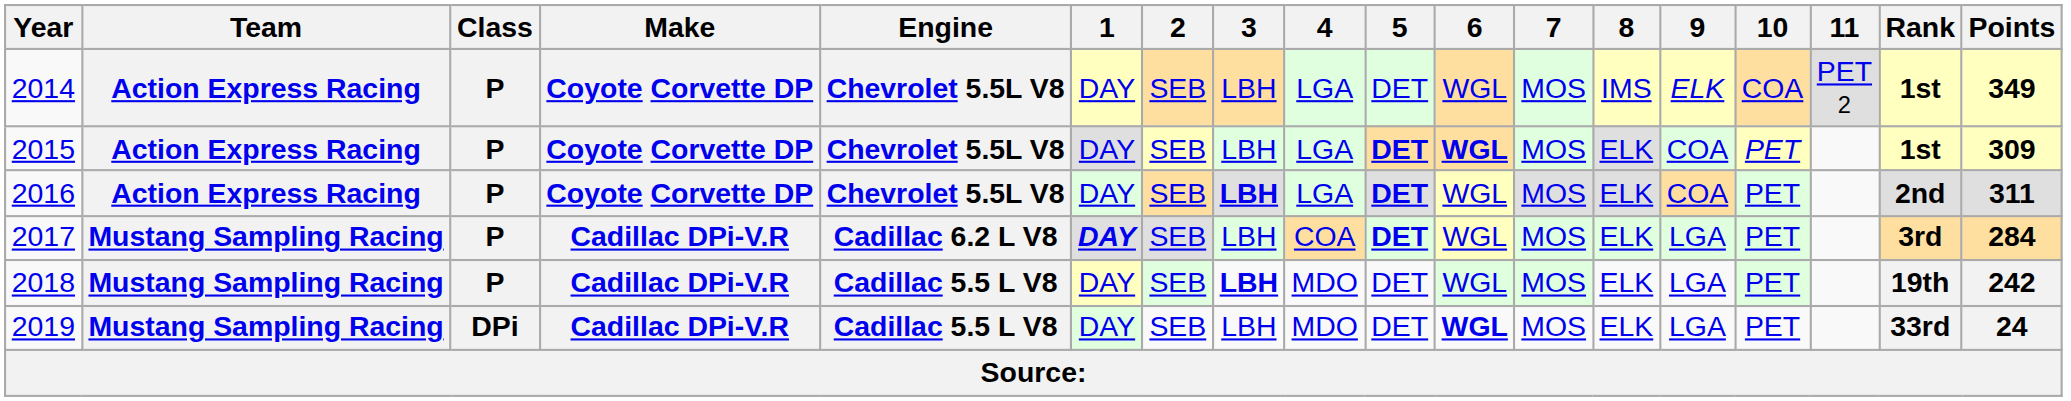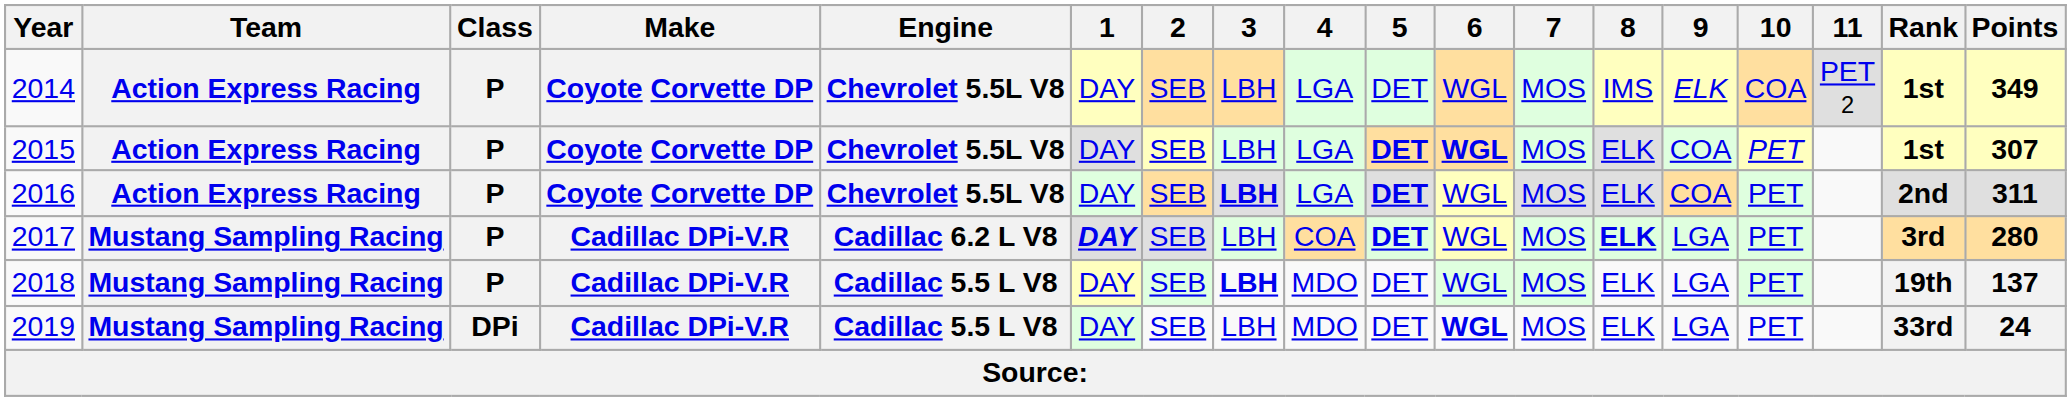 <table class="wikitable" style="text-align:center; font-size:85%">
 <tr>
 <th>Year</th>
 <th>Team</th>
 <th>Class</th>
 <th>Make</th>
 <th>Engine</th>
 <th>1</th>
 <th>2</th>
 <th>3</th>
 <th>4</th>
 <th>5</th>
 <th>6</th>
 <th>7</th>
 <th>8</th>
 <th>9</th>
 <th>10</th>
 <th>11</th>
 <th>Rank</th>
 <th>Points</th>
 </tr>
 <tr>
 <td><a href='#'>2014</a></td>
 <th nowrap><a href='#'>Action Express Racing</a></th>
 <th>P</th>
 <th nowrap><a href='#'>Coyote</a> <a href='#'>Corvette DP</a></th>
 <th nowrap><a href='#'>Chevrolet</a> 5.5L V8</th>
 <td style="background:#FFFFBF;"><a href='#'>DAY</a><br></td>
 <td style="background:#FFDF9F;"><a href='#'>SEB</a><br></td>
 <td style="background:#ffdf9f;"><a href='#'>LBH</a><br></td>
 <td style="background:#dfffdf;"><a href='#'>LGA</a><br></td>
 <td style="background:#DFFFDF;"><a href='#'>DET</a><br></td>
 <td style="background:#ffdf9f;"><a href='#'>WGL</a><br></td>
 <td style="background:#dfffdf;"><a href='#'>MOS</a><br></td>
 <td style="background:#ffffbf;"><a href='#'>IMS</a><br></td>
 <td style="background:#ffffbf;"><em><a href='#'>ELK</a></em><br></td>
 <td style="background:#ffdf9f;"><a href='#'>COA</a><br></td>
 <td style="background:#DFDFDF;"><a href='#'>PET</a><br><small>2 </small></td>
 <th style="background:#ffffbf;">1st</th>
 <th style="background:#ffffbf;">349</th>
 </tr>
 <tr>
 <td><a href='#'>2015</a></td>
 <th nowrap><a href='#'>Action Express Racing</a></th>
 <th>P</th>
 <th nowrap><a href='#'>Coyote</a> <a href='#'>Corvette DP</a></th>
 <th nowrap><a href='#'>Chevrolet</a> 5.5L V8</th>
 <td style="background:#DFDFDF;"><a href='#'>DAY</a><br></td>
 <td style="background:#FFFFBF;"><a href='#'>SEB</a><br></td>
 <td style="background:#dfffdf;"><a href='#'>LBH</a><br></td>
 <td style="background:#dfffdf;"><a href='#'>LGA</a><br></td>
 <td style="background:#ffdf9f;"><strong><a href='#'>DET</a></strong><br></td>
 <td style="background:#ffdf9f;"><strong><a href='#'>WGL</a></strong><br></td>
 <td style="background:#dfffdf;"><a href='#'>MOS</a><br></td>
 <td style="background:#dfdfdf;"><a href='#'>ELK</a><br></td>
 <td style="background:#DFFFDF;"><a href='#'>COA</a><br></td>
 <td style="background:#FFFFBF;"><em><a href='#'>PET</a></em><br></td>
 <td></td>
 <th style="background:#ffffbf;">1st</th>
-<th style="background:#ffffbf;">309</th>
+<th style="background:#ffffbf;">307</th>
 </tr>
 <tr>
 <td><a href='#'>2016</a></td>
 <th nowrap><a href='#'>Action Express Racing</a></th>
 <th>P</th>
 <th nowrap><a href='#'>Coyote</a> <a href='#'>Corvette DP</a></th>
 <th nowrap><a href='#'>Chevrolet</a> 5.5L V8</th>
 <td style="background:#dfffdf;"><a href='#'>DAY</a><br></td>
 <td style="background:#ffdf9f;"><a href='#'>SEB</a><br></td>
 <td style="background:#dfdfdf;"><strong><a href='#'>LBH</a></strong><br></td>
 <td style="background:#dfffdf;"><a href='#'>LGA</a><br></td>
 <td style="background:#dfdfdf;"><strong><a href='#'>DET</a></strong><br></td>
 <td style="background:#ffffbf;"><a href='#'>WGL</a><br></td>
 <td style="background:#dfdfdf;"><a href='#'>MOS</a><br></td>
 <td style="background:#dfdfdf;"><a href='#'>ELK</a><br></td>
 <td style="background:#ffdf9f;"><a href='#'>COA</a><br></td>
 <td style="background:#dfffdf;"><a href='#'>PET</a><br></td>
 <td></td>
 <th style="background:#dfdfdf;">2nd</th>
 <th style="background:#dfdfdf;">311</th>
 </tr>
 <tr>
 <td><a href='#'>2017</a></td>
 <th nowrap><a href='#'>Mustang Sampling Racing</a></th>
 <th>P</th>
 <th nowrap><a href='#'>Cadillac DPi-V.R</a></th>
 <th nowrap><a href='#'>Cadillac</a> 6.2 L V8</th>
 <td style="background:#DFDFDF;"><strong><em><a href='#'>DAY</a></em></strong><br></td>
 <td style="background:#DFDFDF;"><a href='#'>SEB</a><br></td>
 <td style="background:#DFFFDF;"><a href='#'>LBH</a><br></td>
 <td style="background:#FFDF9F;"><a href='#'>COA</a><br></td>
 <td style="background:#DFFFDF;"><strong><a href='#'>DET</a></strong><br></td>
 <td style="background:#FFFFBF;"><a href='#'>WGL</a><br></td>
 <td style="background:#DFFFDF;"><a href='#'>MOS</a><br></td>
-<td style="background:#DFFFDF;"><a href='#'>ELK</a><br></td>
+<td style="background:#DFFFDF;"><strong><a href='#'>ELK</a><br></strong></td>
 <td style="background:#DFFFDF;"><a href='#'>LGA</a><br></td>
 <td style="background:#DFFFDF;"><a href='#'>PET</a><br></td>
 <td></td>
 <th style="background:#FFDF9F;">3rd</th>
-<th style="background:#FFDF9F;">284</th>
+<th style="background:#FFDF9F;">280</th>
 </tr>
 <tr>
 <td><a href='#'>2018</a></td>
 <th nowrap><a href='#'>Mustang Sampling Racing</a></th>
 <th>P</th>
 <th nowrap><a href='#'>Cadillac DPi-V.R</a></th>
 <th nowrap><a href='#'>Cadillac</a> 5.5 L V8</th>
 <td style="background:#FFFFBF;"><a href='#'>DAY</a><br></td>
 <td style="background:#DFFFDF;"><a href='#'>SEB</a><br></td>
 <td><strong><a href='#'>LBH</a></strong></td>
 <td><a href='#'>MDO</a></td>
 <td><a href='#'>DET</a></td>
 <td style="background:#DFFFDF;"><a href='#'>WGL</a><br></td>
 <td style="background:#DFFFDF;"><a href='#'>MOS</a><br></td>
 <td><a href='#'>ELK</a></td>
 <td><a href='#'>LGA</a></td>
 <td style="background:#DFFFDF;"><a href='#'>PET</a><br></td>
 <td></td>
 <th>19th</th>
-<th>242</th>
+<th>137</th>
 </tr>
 <tr>
 <td><a href='#'>2019</a></td>
 <th nowrap><a href='#'>Mustang Sampling Racing</a></th>
 <th>DPi</th>
 <th nowrap><a href='#'>Cadillac DPi-V.R</a></th>
 <th nowrap><a href='#'>Cadillac</a> 5.5 L V8</th>
 <td style="background:#DFFFDF;"><a href='#'>DAY</a><br></td>
 <td><a href='#'>SEB</a></td>
 <td><a href='#'>LBH</a></td>
 <td><a href='#'>MDO</a></td>
 <td><a href='#'>DET</a></td>
 <td><strong><a href='#'>WGL</a></strong></td>
 <td><a href='#'>MOS</a></td>
 <td><a href='#'>ELK</a></td>
 <td><a href='#'>LGA</a></td>
 <td><a href='#'>PET</a></td>
 <td></td>
 <th>33rd</th>
 <th>24</th>
 </tr>
 <tr>
 <th colspan="18">Source:</th>
 </tr>
 </table>
